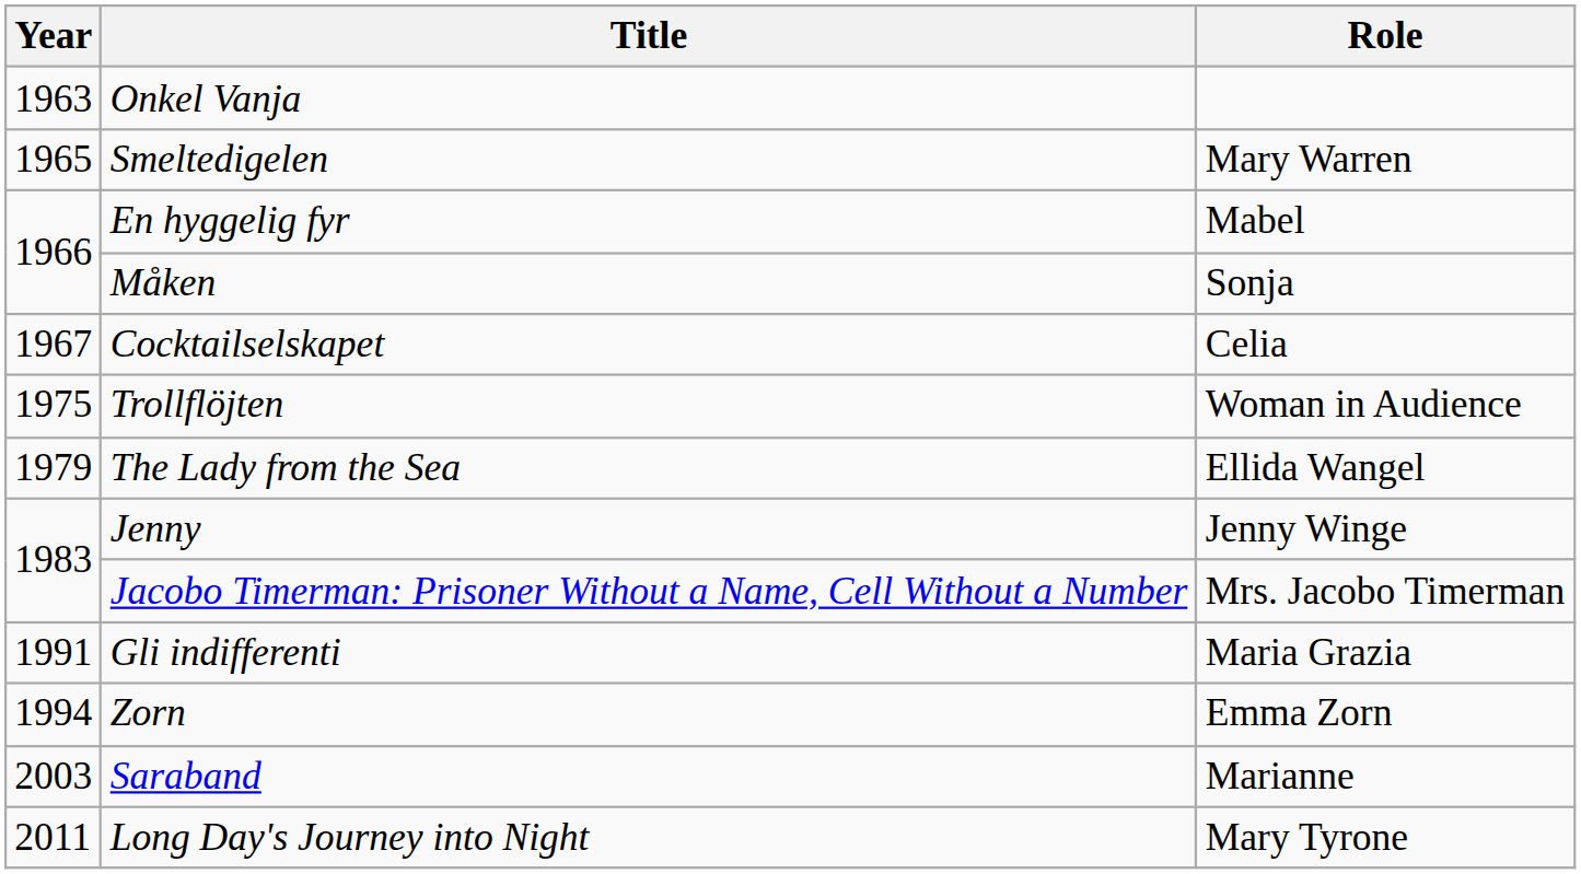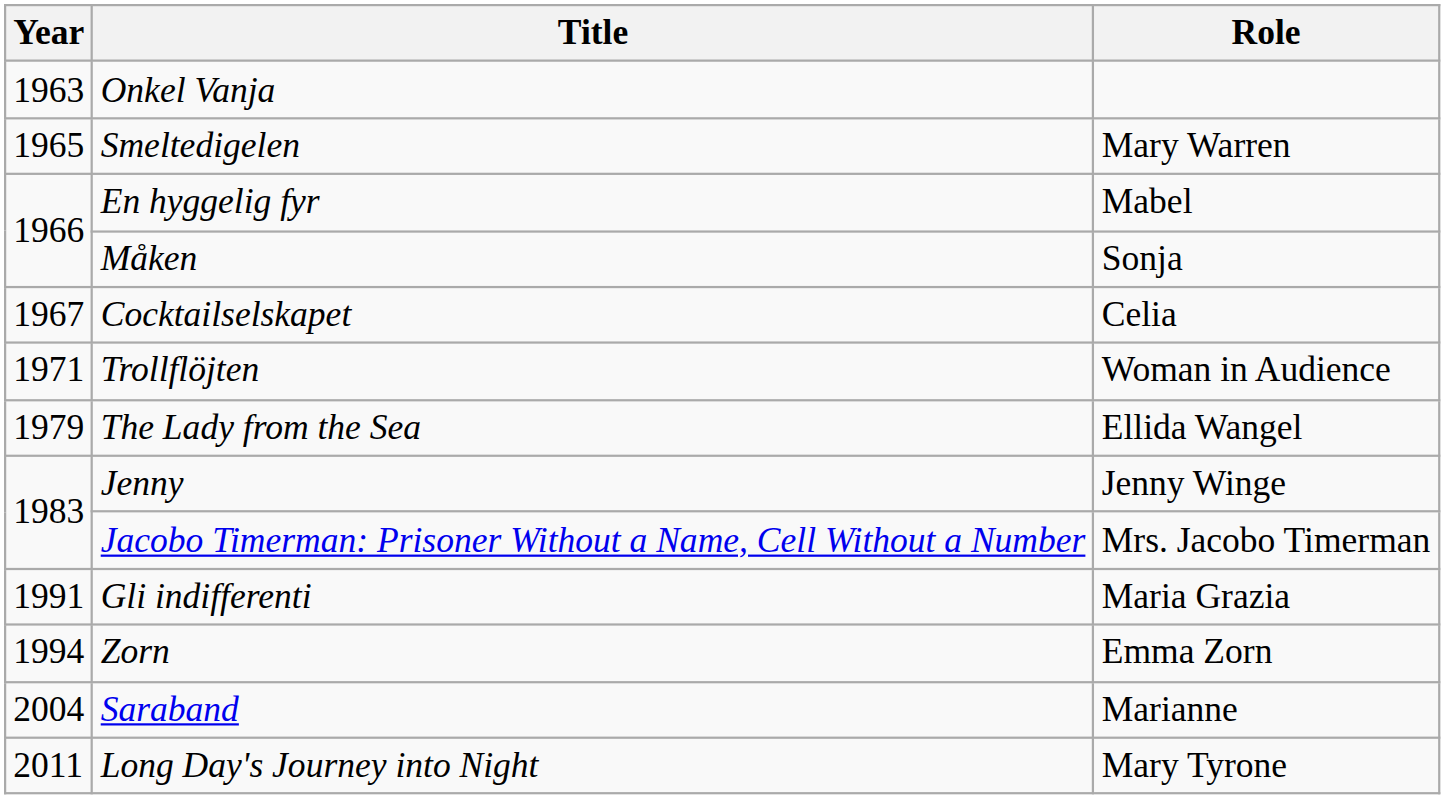 <table class="wikitable">
 <tr>
 <th>Year</th>
 <th>Title</th>
 <th>Role</th>
 </tr>
 <tr>
 <td>1963</td>
 <td><em>Onkel Vanja</em></td>
 <td></td>
 </tr>
 <tr>
 <td>1965</td>
 <td><em>Smeltedigelen</em></td>
 <td>Mary Warren</td>
 </tr>
 <tr>
 <td rowspan=2>1966</td>
 <td><em>En hyggelig fyr</em></td>
 <td>Mabel</td>
 </tr>
 <tr>
 <td><em>Måken</em></td>
 <td>Sonja</td>
 </tr>
 <tr>
 <td>1967</td>
 <td><em>Cocktailselskapet</em></td>
 <td>Celia</td>
 </tr>
 <tr>
-<td>1975</td>
+<td>1971</td>
 <td><em>Trollflöjten</em></td>
 <td>Woman in Audience</td>
 </tr>
 <tr>
 <td>1979</td>
 <td><em>The Lady from the Sea</em></td>
 <td>Ellida Wangel</td>
 </tr>
 <tr>
 <td rowspan=2>1983</td>
 <td><em>Jenny</em></td>
 <td>Jenny Winge</td>
 </tr>
 <tr>
 <td><em><a href='#'>Jacobo Timerman: Prisoner Without a Name, Cell Without a Number</a></em></td>
 <td>Mrs. Jacobo Timerman</td>
 </tr>
 <tr>
 <td>1991</td>
 <td><em>Gli indifferenti</em></td>
 <td>Maria Grazia</td>
 </tr>
 <tr>
 <td>1994</td>
 <td><em>Zorn</em></td>
 <td>Emma Zorn</td>
 </tr>
 <tr>
-<td>2003</td>
+<td>2004</td>
 <td><em><a href='#'>Saraband</a></em></td>
 <td>Marianne</td>
 </tr>
 <tr>
 <td>2011</td>
 <td><em>Long Day's Journey into Night</em></td>
 <td>Mary Tyrone</td>
 </tr>
 </table>
